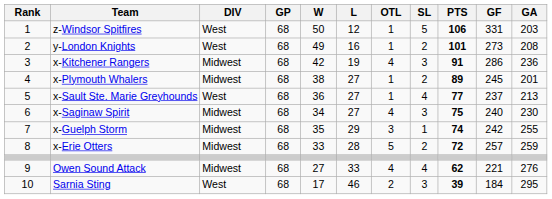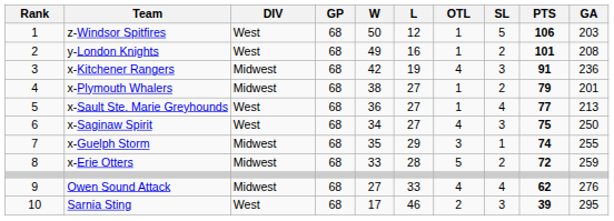 <table class="wikitable sortable" style="text-align:center">
 <tr>
 <th>Rank</th>
 <th width="27.5%">Team</th>
 <th>DIV</th>
 <th width="6.5%">GP</th>
 <th width="6.5%">W</th>
 <th width="6.5%">L</th>
 <th>OTL</th>
 <th>SL</th>
 <th>PTS</th>
-<th width="6.5%">GF</th>
 <th width="6.5%">GA</th>
 </tr>
 <tr>
 <td>1</td>
 <td align=left>z-<a href='#'>Windsor Spitfires</a></td>
 <td align=left>West</td>
 <td>68</td>
 <td>50</td>
 <td>12</td>
 <td>1</td>
 <td>5</td>
 <td><strong>106</strong></td>
-<td>331</td>
 <td>203</td>
 </tr>
 <tr>
 <td>2</td>
 <td align=left>y-<a href='#'>London Knights</a></td>
 <td align=left>West</td>
 <td>68</td>
 <td>49</td>
 <td>16</td>
 <td>1</td>
 <td>2</td>
 <td><strong>101</strong></td>
-<td>273</td>
 <td>208</td>
 </tr>
 <tr>
 <td>3</td>
 <td align=left>x-<a href='#'>Kitchener Rangers</a></td>
 <td align=left>Midwest</td>
 <td>68</td>
 <td>42</td>
 <td>19</td>
 <td>4</td>
 <td>3</td>
 <td><strong>91</strong></td>
-<td>286</td>
 <td>236</td>
 </tr>
 <tr>
 <td>4</td>
 <td align=left>x-<a href='#'>Plymouth Whalers</a></td>
 <td align=left>Midwest</td>
 <td>68</td>
 <td>38</td>
 <td>27</td>
 <td>1</td>
 <td>2</td>
-<td><strong>89</strong></td>
-<td>245</td>
+<td><strong>79</strong></td>
 <td>201</td>
 </tr>
 <tr>
 <td>5</td>
 <td align=left>x-<a href='#'>Sault Ste. Marie Greyhounds</a></td>
 <td align=left>West</td>
 <td>68</td>
 <td>36</td>
 <td>27</td>
 <td>1</td>
 <td>4</td>
 <td><strong>77</strong></td>
-<td>237</td>
 <td>213</td>
 </tr>
 <tr>
 <td>6</td>
 <td align=left>x-<a href='#'>Saginaw Spirit</a></td>
-<td align=left>Midwest</td>
+<td align=left>West</td>
 <td>68</td>
 <td>34</td>
 <td>27</td>
 <td>4</td>
 <td>3</td>
 <td><strong>75</strong></td>
-<td>240</td>
-<td>230</td>
+<td>250</td>
 </tr>
 <tr>
 <td>7</td>
 <td align=left>x-<a href='#'>Guelph Storm</a></td>
 <td align=left>Midwest</td>
 <td>68</td>
 <td>35</td>
 <td>29</td>
 <td>3</td>
 <td>1</td>
 <td><strong>74</strong></td>
-<td>242</td>
 <td>255</td>
 </tr>
 <tr>
 <td>8</td>
 <td align=left>x-<a href='#'>Erie Otters</a></td>
 <td align=left>Midwest</td>
 <td>68</td>
 <td>33</td>
 <td>28</td>
 <td>5</td>
 <td>2</td>
 <td><strong>72</strong></td>
-<td>257</td>
 <td>259</td>
 </tr>
 <tr style="background-color:#cccccc;">
-<td></td>
 <td></td>
 <td></td>
 <td></td>
 <td></td>
 <td></td>
 <td></td>
 <td></td>
 <td></td>
 <td></td>
 <td></td>
 </tr>
 <tr>
 <td>9</td>
 <td align=left><a href='#'>Owen Sound Attack</a></td>
 <td align=left>Midwest</td>
 <td>68</td>
 <td>27</td>
 <td>33</td>
 <td>4</td>
 <td>4</td>
 <td><strong>62</strong></td>
-<td>221</td>
 <td>276</td>
 </tr>
 <tr>
 <td>10</td>
 <td align=left><a href='#'>Sarnia Sting</a></td>
 <td align=left>West</td>
 <td>68</td>
 <td>17</td>
 <td>46</td>
 <td>2</td>
 <td>3</td>
 <td><strong>39</strong></td>
-<td>184</td>
 <td>295</td>
 </tr>
 </table>
